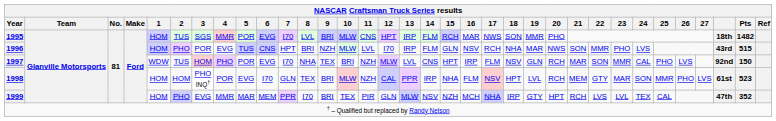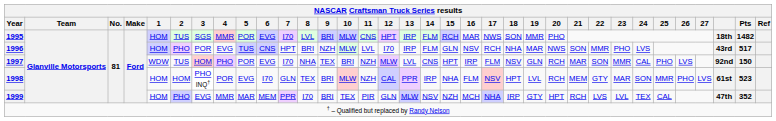 <table class="wikitable" style="text-align:center; font-size:75%">
 <tr>
 <th colspan=45><a href='#'>NASCAR</a> <a href='#'>Craftsman Truck Series</a> results</th>
 </tr>
 <tr>
 <th>Year</th>
 <th>Team</th>
 <th>No.</th>
 <th>Make</th>
 <th>1</th>
 <th>2</th>
 <th>3</th>
 <th>4</th>
 <th>5</th>
 <th>6</th>
 <th>7</th>
 <th>8</th>
 <th>9</th>
 <th>10</th>
 <th>11</th>
 <th>12</th>
 <th>13</th>
 <th>14</th>
 <th>15</th>
 <th>16</th>
 <th>17</th>
 <th>18</th>
 <th>19</th>
 <th>20</th>
 <th>21</th>
 <th>22</th>
 <th>23</th>
 <th>24</th>
 <th>25</th>
 <th>26</th>
 <th>27</th>
 <th></th>
 <th>Pts</th>
 <th>Ref</th>
 </tr>
 <tr>
 <th><a href='#'>1995</a></th>
 <th rowspan=5><a href='#'>Glanville Motorsports</a></th>
 <th rowspan=5>81</th>
 <th rowspan=5><a href='#'>Ford</a></th>
 <td style="background:#CFCFFF;"><a href='#'>HOM</a><br></td>
 <td style="background:#DFFFDF;"><a href='#'>TUS</a><br></td>
 <td style="background:#DFFFDF;"><a href='#'>SGS</a><br></td>
 <td style="background:#FFCFCF;"><a href='#'>MMR</a><br></td>
 <td style="background:#DFFFDF;"><a href='#'>POR</a><br></td>
 <td style="background:#CFCFFF;"><a href='#'>EVG</a><br></td>
 <td style="background:#EFCFFF;"><a href='#'>I70</a><br></td>
 <td style="background:#DFFFDF;"><a href='#'>LVL</a><br></td>
 <td style="background:#CFCFFF;"><a href='#'>BRI</a><br></td>
 <td style="background:#CFCFFF;"><a href='#'>MLW</a><br></td>
 <td style="background:#DFFFDF;"><a href='#'>CNS</a><br></td>
 <td style="background:#EFCFFF;"><a href='#'>HPT</a><br></td>
 <td style="background:#DFFFDF;"><a href='#'>IRP</a><br></td>
 <td style="background:#DFFFDF;"><a href='#'>FLM</a><br></td>
 <td style="background:#CFCFFF;"><a href='#'>RCH</a><br></td>
 <td><a href='#'>MAR</a></td>
 <td><a href='#'>NWS</a></td>
 <td><a href='#'>SON</a></td>
 <td><a href='#'>MMR</a></td>
 <td><a href='#'>PHO</a></td>
 <td colspan=7></td>
 <th>18th</th>
 <th>1482</th>
 <th></th>
 </tr>
 <tr>
 <th><a href='#'>1996</a></th>
 <td style="background:#CFCFFF;"><a href='#'>HOM</a><br></td>
 <td style="background:#EFCFFF;"><a href='#'>PHO</a><br></td>
 <td><a href='#'>POR</a></td>
 <td><a href='#'>EVG</a></td>
 <td style="background:#CFCFFF;"><a href='#'>TUS</a><br></td>
 <td style="background:#CFCFFF;"><a href='#'>CNS</a><br></td>
 <td><a href='#'>HPT</a></td>
 <td><a href='#'>BRI</a></td>
 <td><a href='#'>NZH</a></td>
 <td style="background:#DFFFDF;"><a href='#'>MLW</a><br></td>
 <td><a href='#'>LVL</a></td>
 <td><a href='#'>I70</a></td>
 <td><a href='#'>IRP</a></td>
 <td><a href='#'>FLM</a></td>
 <td><a href='#'>GLN</a></td>
 <td><a href='#'>NSV</a></td>
 <td><a href='#'>RCH</a></td>
 <td><a href='#'>NHA</a></td>
 <td><a href='#'>MAR</a></td>
 <td><a href='#'>NWS</a></td>
 <td><a href='#'>SON</a></td>
 <td><a href='#'>MMR</a></td>
 <td><a href='#'>PHO</a></td>
 <td><a href='#'>LVS</a></td>
 <td colspan=3></td>
 <th>43rd</th>
-<th>515</th>
+<th>517</th>
 <th></th>
 </tr>
 <tr>
 <th><a href='#'>1997</a></th>
 <td><a href='#'>WDW</a></td>
 <td><a href='#'>TUS</a></td>
 <td style="background:#FFCFCF;"><a href='#'>HOM</a><br></td>
 <td style="background:#EFCFFF;"><a href='#'>PHO</a><br></td>
 <td><a href='#'>POR</a></td>
 <td><a href='#'>EVG</a></td>
 <td><a href='#'>I70</a></td>
 <td><a href='#'>NHA</a></td>
 <td><a href='#'>TEX</a></td>
 <td><a href='#'>BRI</a></td>
 <td><a href='#'>NZH</a></td>
 <td style="background:#EFCFFF;"><a href='#'>MLW</a><br></td>
 <td><a href='#'>LVL</a></td>
 <td><a href='#'>CNS</a></td>
 <td><a href='#'>HPT</a></td>
 <td><a href='#'>IRP</a></td>
 <td><a href='#'>FLM</a></td>
 <td><a href='#'>NSV</a></td>
 <td><a href='#'>GLN</a></td>
 <td><a href='#'>RCH</a></td>
 <td><a href='#'>MAR</a></td>
 <td><a href='#'>SON</a></td>
 <td><a href='#'>MMR</a></td>
 <td><a href='#'>CAL</a></td>
 <td><a href='#'>PHO</a></td>
 <td><a href='#'>LVS</a></td>
 <td></td>
 <th>92nd</th>
 <th>150</th>
 <th></th>
 </tr>
 <tr>
 <th><a href='#'>1998</a></th>
 <td><a href='#'>HOM</a></td>
 <td><a href='#'>HOM</a></td>
 <td style="background:#FFFFFF;"><a href='#'>PHO</a><br><small>INQ<sup>†</sup></small></td>
 <td><a href='#'>POR</a></td>
 <td><a href='#'>EVG</a></td>
 <td><a href='#'>I70</a></td>
 <td><a href='#'>GLN</a></td>
 <td><a href='#'>TEX</a></td>
 <td><a href='#'>BRI</a></td>
 <td style="background:#FFCFCF;"><a href='#'>MLW</a><br></td>
 <td><a href='#'>NZH</a></td>
 <td style="background:#CFCFFF;"><a href='#'>CAL</a><br></td>
 <td style="background:#EFCFFF;"><a href='#'>PPR</a><br></td>
 <td><a href='#'>IRP</a></td>
 <td><a href='#'>NHA</a></td>
 <td><a href='#'>FLM</a></td>
 <td style="background:#FFCFCF;"><a href='#'>NSV</a><br></td>
 <td><a href='#'>HPT</a></td>
 <td><a href='#'>LVL</a></td>
 <td><a href='#'>RCH</a></td>
 <td><a href='#'>MEM</a></td>
 <td><a href='#'>GTY</a></td>
 <td><a href='#'>MAR</a></td>
 <td><a href='#'>SON</a></td>
 <td><a href='#'>MMR</a></td>
 <td><a href='#'>PHO</a></td>
 <td><a href='#'>LVS</a></td>
 <th>61st</th>
 <th>523</th>
 <th></th>
 </tr>
 <tr>
 <th><a href='#'>1999</a></th>
 <td><a href='#'>HOM</a></td>
 <td style="background:#CFCFFF;"><a href='#'>PHO</a><br></td>
 <td><a href='#'>EVG</a></td>
 <td><a href='#'>MMR</a></td>
 <td><a href='#'>MAR</a></td>
 <td><a href='#'>MEM</a></td>
 <td style="background:#EFCFFF;"><a href='#'>PPR</a><br></td>
 <td><a href='#'>I70</a></td>
 <td><a href='#'>BRI</a></td>
 <td><a href='#'>TEX</a></td>
 <td><a href='#'>PIR</a></td>
 <td><a href='#'>GLN</a></td>
 <td style="background:#CFCFFF;"><a href='#'>MLW</a><br></td>
 <td><a href='#'>NSV</a></td>
 <td><a href='#'>NZH</a></td>
 <td><a href='#'>MCH</a></td>
 <td style="background:#CFCFFF;"><a href='#'>NHA</a><br></td>
 <td><a href='#'>IRP</a></td>
 <td><a href='#'>GTY</a></td>
 <td><a href='#'>HPT</a></td>
 <td><a href='#'>RCH</a></td>
 <td><a href='#'>LVS</a></td>
 <td><a href='#'>LVL</a></td>
 <td><a href='#'>TEX</a></td>
 <td><a href='#'>CAL</a></td>
 <td colspan=2></td>
 <th>47th</th>
 <th>352</th>
 <th></th>
 </tr>
 <tr>
 <td colspan=42><small><sup>†</sup> – Qualified but replaced by <a href='#'>Randy Nelson</a></small></td>
 </tr>
 </table>
